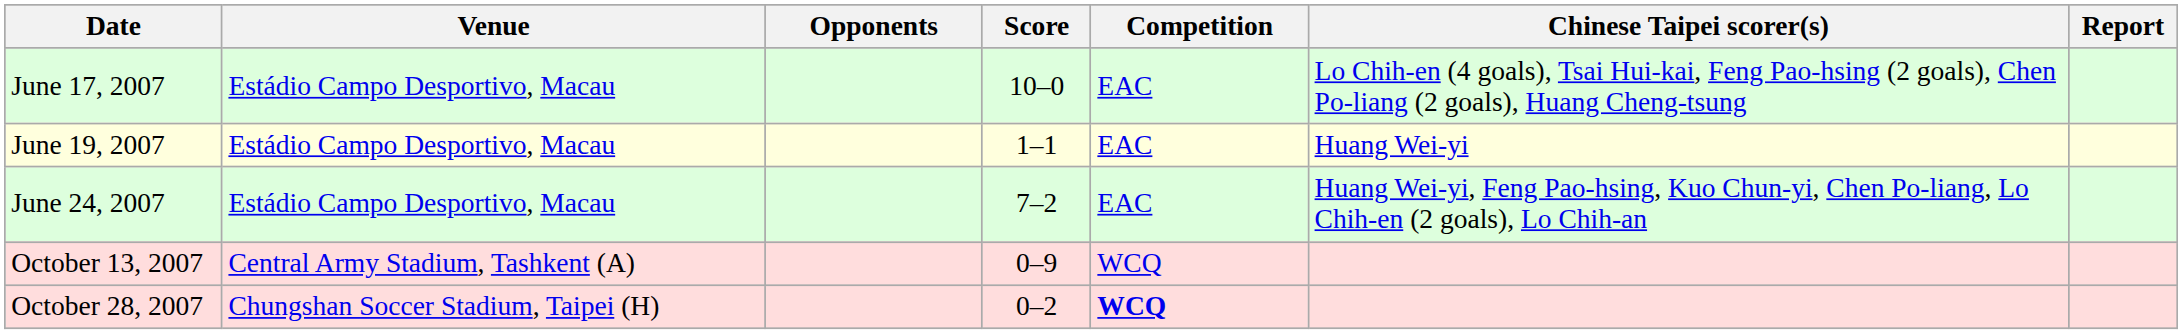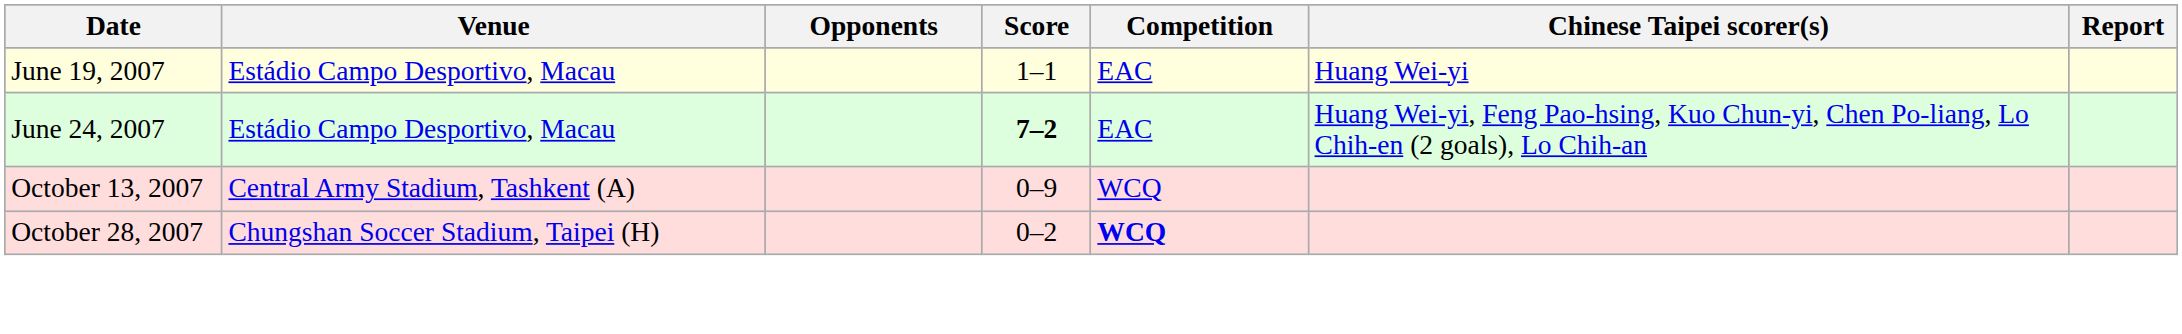 <table class="wikitable" width="100%">
 <tr>
 <th width="10%">Date</th>
 <th width="25%">Venue</th>
 <th width="10%">Opponents</th>
 <th width="5%">Score</th>
 <th width="10%">Competition</th>
 <th width="35%">Chinese Taipei scorer(s)</th>
 <th width="5%">Report</th>
-</tr>
-<tr style="background: #ddffdd;">
-<td>June 17, 2007</td>
-<td><a href='#'>Estádio Campo Desportivo</a>, <a href='#'>Macau</a></td>
-<td></td>
-<td style="text-align:center;">10–0</td>
-<td><a href='#'>EAC</a></td>
-<td><a href='#'>Lo Chih-en</a> (4 goals), <a href='#'>Tsai Hui-kai</a>, <a href='#'>Feng Pao-hsing</a> (2 goals), <a href='#'>Chen Po-liang</a> (2 goals), <a href='#'>Huang Cheng-tsung</a></td>
-<td></td>
 </tr>
 <tr style="background: #ffffdd;">
 <td>June 19, 2007</td>
 <td><a href='#'>Estádio Campo Desportivo</a>, <a href='#'>Macau</a></td>
 <td></td>
 <td style="text-align:center;">1–1</td>
 <td><a href='#'>EAC</a></td>
 <td><a href='#'>Huang Wei-yi</a></td>
 <td></td>
 </tr>
 <tr style="background: #ddffdd;">
 <td>June 24, 2007</td>
 <td><a href='#'>Estádio Campo Desportivo</a>, <a href='#'>Macau</a></td>
 <td></td>
-<td style="text-align:center;">7–2</td>
+<td style="text-align:center;"><strong>7–2</strong></td>
 <td><a href='#'>EAC</a></td>
 <td><a href='#'>Huang Wei-yi</a>, <a href='#'>Feng Pao-hsing</a>, <a href='#'>Kuo Chun-yi</a>, <a href='#'>Chen Po-liang</a>, <a href='#'>Lo Chih-en</a> (2 goals), <a href='#'>Lo Chih-an</a></td>
 <td></td>
 </tr>
 <tr style="background: #ffdddd;">
 <td>October 13, 2007</td>
 <td><a href='#'>Central Army Stadium</a>, <a href='#'>Tashkent</a> (A)</td>
 <td></td>
 <td style="text-align:center;">0–9</td>
 <td><a href='#'>WCQ</a></td>
 <td></td>
 <td></td>
 </tr>
 <tr style="background: #ffdddd;">
 <td>October 28, 2007</td>
 <td><a href='#'>Chungshan Soccer Stadium</a>, <a href='#'>Taipei</a> (H)</td>
 <td></td>
 <td style="text-align:center;">0–2</td>
 <td><strong><a href='#'>WCQ</a></strong></td>
 <td></td>
 <td></td>
 </tr>
 </table>
